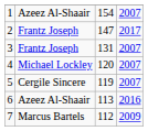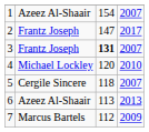 <table class="wikitable">
 <tr>
 </tr>
 <tr>
 <td>1</td>
 <td>Azeez Al-Shaair</td>
 <td>154</td>
 <td><a href='#'>2007</a></td>
 </tr>
 <tr>
 <td>2</td>
 <td><a href='#'>Frantz Joseph</a></td>
 <td>147</td>
 <td><a href='#'>2017</a></td>
 </tr>
 <tr>
 <td>3</td>
 <td><a href='#'>Frantz Joseph</a></td>
-<td>131</td>
+<td><strong>131</strong></td>
 <td><a href='#'>2007</a></td>
 </tr>
 <tr>
 <td>4</td>
 <td><a href='#'>Michael Lockley</a></td>
 <td>120</td>
-<td><a href='#'>2007</a></td>
+<td><a href='#'>2010</a></td>
 </tr>
 <tr>
 <td>5</td>
 <td>Cergile Sincere</td>
-<td>119</td>
+<td>118</td>
 <td><a href='#'>2007</a></td>
 </tr>
 <tr>
 <td>6</td>
 <td>Azeez Al-Shaair</td>
 <td>113</td>
-<td><a href='#'>2016</a></td>
+<td><a href='#'>2013</a></td>
 </tr>
 <tr>
 <td>7</td>
 <td>Marcus Bartels</td>
 <td>112</td>
 <td><a href='#'>2009</a></td>
 </tr>
 </table>
